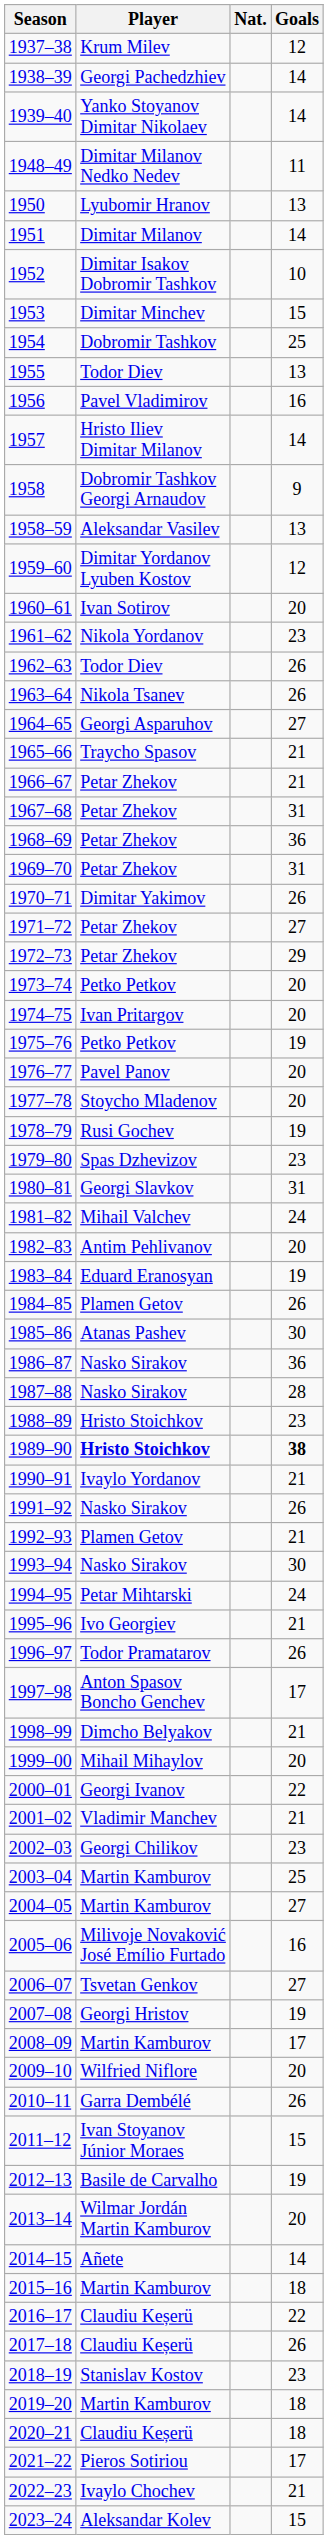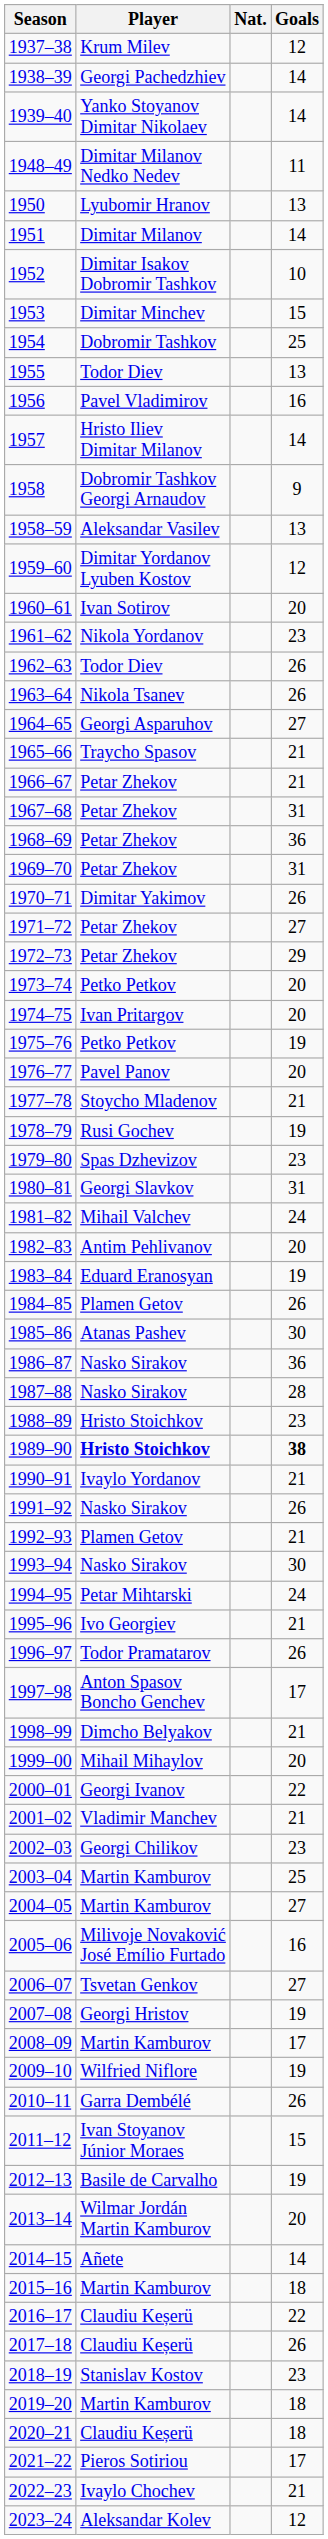 <table class="wikitable sortable plainrowheaders" style="font-size:98%;">
 <tr>
 <th>Season</th>
 <th>Player </th>
 <th>Nat.</th>
 <th>Goals</th>
 </tr>
 <tr>
 <td><a href='#'>1937–38</a></td>
 <td><a href='#'>Krum Milev</a> </td>
 <td></td>
 <td style="text-align:center">12</td>
 </tr>
 <tr>
 <td><a href='#'>1938–39</a></td>
 <td><a href='#'>Georgi Pachedzhiev</a> </td>
 <td></td>
 <td style="text-align:center">14</td>
 </tr>
 <tr>
 <td><a href='#'>1939–40</a></td>
 <td><a href='#'>Yanko Stoyanov</a> <br><a href='#'>Dimitar Nikolaev</a> </td>
 <td><br></td>
 <td style="text-align:center">14</td>
 </tr>
 <tr>
 <td><a href='#'>1948–49</a></td>
 <td><a href='#'>Dimitar Milanov</a> <br><a href='#'>Nedko Nedev</a> </td>
 <td><br></td>
 <td style="text-align:center">11</td>
 </tr>
 <tr>
 <td><a href='#'>1950</a></td>
 <td><a href='#'>Lyubomir Hranov</a> </td>
 <td></td>
 <td style="text-align:center">13</td>
 </tr>
 <tr>
 <td><a href='#'>1951</a></td>
 <td><a href='#'>Dimitar Milanov</a>  </td>
 <td></td>
 <td style="text-align:center">14</td>
 </tr>
 <tr>
 <td><a href='#'>1952</a></td>
 <td><a href='#'>Dimitar Isakov</a> <br><a href='#'>Dobromir Tashkov</a> </td>
 <td><br></td>
 <td style="text-align:center">10</td>
 </tr>
 <tr>
 <td><a href='#'>1953</a></td>
 <td><a href='#'>Dimitar Minchev</a> </td>
 <td></td>
 <td style="text-align:center">15</td>
 </tr>
 <tr>
 <td><a href='#'>1954</a></td>
 <td><a href='#'>Dobromir Tashkov</a>  </td>
 <td></td>
 <td style="text-align:center">25</td>
 </tr>
 <tr>
 <td><a href='#'>1955</a></td>
 <td><a href='#'>Todor Diev</a> </td>
 <td></td>
 <td style="text-align:center">13</td>
 </tr>
 <tr>
 <td><a href='#'>1956</a></td>
 <td><a href='#'>Pavel Vladimirov</a> </td>
 <td></td>
 <td style="text-align:center">16</td>
 </tr>
 <tr>
 <td><a href='#'>1957</a></td>
 <td><a href='#'>Hristo Iliev</a> <br><a href='#'>Dimitar Milanov</a>  </td>
 <td><br></td>
 <td style="text-align:center">14</td>
 </tr>
 <tr>
 <td><a href='#'>1958</a></td>
 <td><a href='#'>Dobromir Tashkov</a>  <br><a href='#'>Georgi Arnaudov</a> </td>
 <td><br></td>
 <td style="text-align:center">9</td>
 </tr>
 <tr>
 <td><a href='#'>1958–59</a></td>
 <td><a href='#'>Aleksandar Vasilev</a> </td>
 <td></td>
 <td style="text-align:center">13</td>
 </tr>
 <tr>
 <td><a href='#'>1959–60</a></td>
 <td><a href='#'>Dimitar Yordanov</a> <br><a href='#'>Lyuben Kostov</a> </td>
 <td><br></td>
 <td style="text-align:center">12</td>
 </tr>
 <tr>
 <td><a href='#'>1960–61</a></td>
 <td><a href='#'>Ivan Sotirov</a> </td>
 <td></td>
 <td style="text-align:center">20</td>
 </tr>
 <tr>
 <td><a href='#'>1961–62</a></td>
 <td><a href='#'>Nikola Yordanov</a> </td>
 <td></td>
 <td style="text-align:center">23</td>
 </tr>
 <tr>
 <td><a href='#'>1962–63</a></td>
 <td><a href='#'>Todor Diev</a>  </td>
 <td></td>
 <td style="text-align:center">26</td>
 </tr>
 <tr>
 <td><a href='#'>1963–64</a></td>
 <td><a href='#'>Nikola Tsanev</a> </td>
 <td></td>
 <td style="text-align:center">26</td>
 </tr>
 <tr>
 <td><a href='#'>1964–65</a></td>
 <td><a href='#'>Georgi Asparuhov</a> </td>
 <td></td>
 <td style="text-align:center">27</td>
 </tr>
 <tr>
 <td><a href='#'>1965–66</a></td>
 <td><a href='#'>Traycho Spasov</a> </td>
 <td></td>
 <td style="text-align:center">21</td>
 </tr>
 <tr>
 <td><a href='#'>1966–67</a></td>
 <td><a href='#'>Petar Zhekov</a> </td>
 <td></td>
 <td style="text-align:center">21</td>
 </tr>
 <tr>
 <td><a href='#'>1967–68</a></td>
 <td><a href='#'>Petar Zhekov</a>  </td>
 <td></td>
 <td style="text-align:center">31</td>
 </tr>
 <tr>
 <td><a href='#'>1968–69</a></td>
 <td><a href='#'>Petar Zhekov</a>  </td>
 <td></td>
 <td style="text-align:center">36</td>
 </tr>
 <tr>
 <td><a href='#'>1969–70</a></td>
 <td><a href='#'>Petar Zhekov</a>  </td>
 <td></td>
 <td style="text-align:center">31</td>
 </tr>
 <tr>
 <td><a href='#'>1970–71</a></td>
 <td><a href='#'>Dimitar Yakimov</a> </td>
 <td></td>
 <td style="text-align:center">26</td>
 </tr>
 <tr>
 <td><a href='#'>1971–72</a></td>
 <td><a href='#'>Petar Zhekov</a>  </td>
 <td></td>
 <td style="text-align:center">27</td>
 </tr>
 <tr>
 <td><a href='#'>1972–73</a></td>
 <td><a href='#'>Petar Zhekov</a>  </td>
 <td></td>
 <td style="text-align:center">29</td>
 </tr>
 <tr>
 <td><a href='#'>1973–74</a></td>
 <td><a href='#'>Petko Petkov</a> </td>
 <td></td>
 <td style="text-align:center">20</td>
 </tr>
 <tr>
 <td><a href='#'>1974–75</a></td>
 <td><a href='#'>Ivan Pritargov</a> </td>
 <td></td>
 <td style="text-align:center">20</td>
 </tr>
 <tr>
 <td><a href='#'>1975–76</a></td>
 <td><a href='#'>Petko Petkov</a>  </td>
 <td></td>
 <td style="text-align:center">19</td>
 </tr>
 <tr>
 <td><a href='#'>1976–77</a></td>
 <td><a href='#'>Pavel Panov</a> </td>
 <td></td>
 <td style="text-align:center">20</td>
 </tr>
 <tr>
 <td><a href='#'>1977–78</a></td>
 <td><a href='#'>Stoycho Mladenov</a> </td>
 <td></td>
-<td style="text-align:center">20</td>
+<td style="text-align:center">21</td>
 </tr>
 <tr>
 <td><a href='#'>1978–79</a></td>
 <td><a href='#'>Rusi Gochev</a> </td>
 <td></td>
 <td style="text-align:center">19</td>
 </tr>
 <tr>
 <td><a href='#'>1979–80</a></td>
 <td><a href='#'>Spas Dzhevizov</a> </td>
 <td></td>
 <td style="text-align:center">23</td>
 </tr>
 <tr>
 <td><a href='#'>1980–81</a></td>
 <td><a href='#'>Georgi Slavkov</a> </td>
 <td></td>
 <td style="text-align:center">31</td>
 </tr>
 <tr>
 <td><a href='#'>1981–82</a></td>
 <td><a href='#'>Mihail Valchev</a> </td>
 <td></td>
 <td style="text-align:center">24</td>
 </tr>
 <tr>
 <td><a href='#'>1982–83</a></td>
 <td><a href='#'>Antim Pehlivanov</a> </td>
 <td></td>
 <td style="text-align:center">20</td>
 </tr>
 <tr>
 <td><a href='#'>1983–84</a></td>
 <td><a href='#'>Eduard Eranosyan</a> </td>
 <td></td>
 <td style="text-align:center">19</td>
 </tr>
 <tr>
 <td><a href='#'>1984–85</a></td>
 <td><a href='#'>Plamen Getov</a> </td>
 <td></td>
 <td style="text-align:center">26</td>
 </tr>
 <tr>
 <td><a href='#'>1985–86</a></td>
 <td><a href='#'>Atanas Pashev</a> </td>
 <td></td>
 <td style="text-align:center">30</td>
 </tr>
 <tr>
 <td><a href='#'>1986–87</a></td>
 <td><a href='#'>Nasko Sirakov</a> </td>
 <td></td>
 <td style="text-align:center">36</td>
 </tr>
 <tr>
 <td><a href='#'>1987–88</a></td>
 <td><a href='#'>Nasko Sirakov</a>  </td>
 <td></td>
 <td style="text-align:center">28</td>
 </tr>
 <tr>
 <td><a href='#'>1988–89</a></td>
 <td><a href='#'>Hristo Stoichkov</a> </td>
 <td></td>
 <td style="text-align:center">23</td>
 </tr>
 <tr>
 <td><a href='#'>1989–90</a></td>
 <td><strong><a href='#'>Hristo Stoichkov</a></strong>  </td>
 <td></td>
 <td style="text-align:center"><strong>38</strong></td>
 </tr>
 <tr>
 <td><a href='#'>1990–91</a></td>
 <td><a href='#'>Ivaylo Yordanov</a> </td>
 <td></td>
 <td style="text-align:center">21</td>
 </tr>
 <tr>
 <td><a href='#'>1991–92</a></td>
 <td><a href='#'>Nasko Sirakov</a>  </td>
 <td></td>
 <td style="text-align:center">26</td>
 </tr>
 <tr>
 <td><a href='#'>1992–93</a></td>
 <td><a href='#'>Plamen Getov</a>  </td>
 <td></td>
 <td style="text-align:center">21</td>
 </tr>
 <tr>
 <td><a href='#'>1993–94</a></td>
 <td><a href='#'>Nasko Sirakov</a>  </td>
 <td></td>
 <td style="text-align:center">30</td>
 </tr>
 <tr>
 <td><a href='#'>1994–95</a></td>
 <td><a href='#'>Petar Mihtarski</a> </td>
 <td></td>
 <td style="text-align:center">24</td>
 </tr>
 <tr>
 <td><a href='#'>1995–96</a></td>
 <td><a href='#'>Ivo Georgiev</a> </td>
 <td></td>
 <td style="text-align:center">21</td>
 </tr>
 <tr>
 <td><a href='#'>1996–97</a></td>
 <td><a href='#'>Todor Pramatarov</a> </td>
 <td></td>
 <td style="text-align:center">26</td>
 </tr>
 <tr>
 <td><a href='#'>1997–98</a></td>
 <td><a href='#'>Anton Spasov</a> <br><a href='#'>Boncho Genchev</a> </td>
 <td><br></td>
 <td style="text-align:center">17</td>
 </tr>
 <tr>
 <td><a href='#'>1998–99</a></td>
 <td><a href='#'>Dimcho Belyakov</a> </td>
 <td></td>
 <td style="text-align:center">21</td>
 </tr>
 <tr>
 <td><a href='#'>1999–00</a></td>
 <td><a href='#'>Mihail Mihaylov</a> </td>
 <td></td>
 <td style="text-align:center">20</td>
 </tr>
 <tr>
 <td><a href='#'>2000–01</a></td>
 <td><a href='#'>Georgi Ivanov</a> </td>
 <td></td>
 <td style="text-align:center">22</td>
 </tr>
 <tr>
 <td><a href='#'>2001–02</a></td>
 <td><a href='#'>Vladimir Manchev</a> </td>
 <td></td>
 <td style="text-align:center">21</td>
 </tr>
 <tr>
 <td><a href='#'>2002–03</a></td>
 <td><a href='#'>Georgi Chilikov</a> </td>
 <td></td>
 <td style="text-align:center">23</td>
 </tr>
 <tr>
 <td><a href='#'>2003–04</a></td>
 <td><a href='#'>Martin Kamburov</a> </td>
 <td></td>
 <td style="text-align:center">25</td>
 </tr>
 <tr>
 <td><a href='#'>2004–05</a></td>
 <td><a href='#'>Martin Kamburov</a>  </td>
 <td></td>
 <td style="text-align:center">27</td>
 </tr>
 <tr>
 <td><a href='#'>2005–06</a></td>
 <td><a href='#'>Milivoje Novaković</a> <br><a href='#'>José Emílio Furtado</a> </td>
 <td><br></td>
 <td style="text-align:center">16</td>
 </tr>
 <tr>
 <td><a href='#'>2006–07</a></td>
 <td><a href='#'>Tsvetan Genkov</a> </td>
 <td></td>
 <td style="text-align:center">27</td>
 </tr>
 <tr>
 <td><a href='#'>2007–08</a></td>
 <td><a href='#'>Georgi Hristov</a> </td>
 <td></td>
 <td style="text-align:center">19</td>
 </tr>
 <tr>
 <td><a href='#'>2008–09</a></td>
 <td><a href='#'>Martin Kamburov</a>  </td>
 <td></td>
 <td style="text-align:center">17</td>
 </tr>
 <tr>
 <td><a href='#'>2009–10</a></td>
 <td><a href='#'>Wilfried Niflore</a> </td>
 <td></td>
-<td style="text-align:center">20</td>
+<td style="text-align:center">19</td>
 </tr>
 <tr>
 <td><a href='#'>2010–11</a></td>
 <td><a href='#'>Garra Dembélé</a> </td>
 <td></td>
 <td style="text-align:center">26</td>
 </tr>
 <tr>
 <td><a href='#'>2011–12</a></td>
 <td><a href='#'>Ivan Stoyanov</a> <br><a href='#'>Júnior Moraes</a> </td>
 <td><br></td>
 <td style="text-align:center">15</td>
 </tr>
 <tr>
 <td><a href='#'>2012–13</a></td>
 <td><a href='#'>Basile de Carvalho</a> </td>
 <td></td>
 <td style="text-align:center">19</td>
 </tr>
 <tr>
 <td><a href='#'>2013–14</a></td>
 <td><a href='#'>Wilmar Jordán</a> <br><a href='#'>Martin Kamburov</a>  </td>
 <td><br></td>
 <td style="text-align:center">20</td>
 </tr>
 <tr>
 <td><a href='#'>2014–15</a></td>
 <td><a href='#'>Añete</a> </td>
 <td></td>
 <td style="text-align:center">14</td>
 </tr>
 <tr>
 <td><a href='#'>2015–16</a></td>
 <td><a href='#'>Martin Kamburov</a>  </td>
 <td></td>
 <td style="text-align:center">18</td>
 </tr>
 <tr>
 <td><a href='#'>2016–17</a></td>
 <td><a href='#'>Claudiu Keșerü</a> </td>
 <td></td>
 <td style="text-align:center">22</td>
 </tr>
 <tr>
 <td><a href='#'>2017–18</a></td>
 <td><a href='#'>Claudiu Keșerü</a>  </td>
 <td></td>
 <td style="text-align:center">26</td>
 </tr>
 <tr>
 <td><a href='#'>2018–19</a></td>
 <td><a href='#'>Stanislav Kostov</a> </td>
 <td></td>
 <td style="text-align:center">23</td>
 </tr>
 <tr>
 <td><a href='#'>2019–20</a></td>
 <td><a href='#'>Martin Kamburov</a>  </td>
 <td></td>
 <td style="text-align:center">18</td>
 </tr>
 <tr>
 <td><a href='#'>2020–21</a></td>
 <td><a href='#'>Claudiu Keșerü</a>  </td>
 <td></td>
 <td style="text-align:center">18</td>
 </tr>
 <tr>
 <td><a href='#'>2021–22</a></td>
 <td><a href='#'>Pieros Sotiriou</a> </td>
 <td></td>
 <td style="text-align:center">17</td>
 </tr>
 <tr>
 <td><a href='#'>2022–23</a></td>
 <td><a href='#'>Ivaylo Chochev</a> </td>
 <td></td>
 <td style="text-align:center">21</td>
 </tr>
 <tr>
 <td><a href='#'>2023–24</a></td>
 <td><a href='#'>Aleksandar Kolev</a> </td>
 <td></td>
-<td style="text-align:center">15</td>
+<td style="text-align:center">12</td>
 </tr>
 </table>
